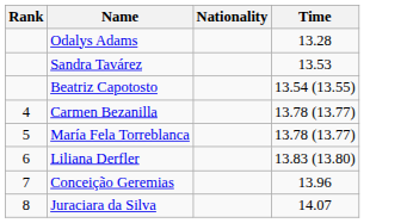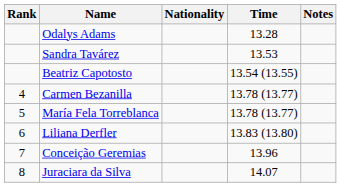 <table class="wikitable sortable" style="text-align:center">
 <tr>
 <th>Rank</th>
 <th>Name</th>
 <th>Nationality</th>
 <th>Time</th>
+<th>Notes</th>
 </tr>
 <tr>
 <td align=center></td>
 <td align=left><a href='#'>Odalys Adams</a></td>
 <td align=left></td>
 <td>13.28</td>
+<td></td>
 </tr>
 <tr>
 <td align=center></td>
 <td align=left><a href='#'>Sandra Tavárez</a></td>
 <td align=left></td>
 <td>13.53</td>
+<td></td>
 </tr>
 <tr>
 <td align=center></td>
 <td align=left><a href='#'>Beatriz Capotosto</a></td>
 <td align=left></td>
 <td>13.54 (13.55)</td>
+<td></td>
 </tr>
 <tr>
 <td align=center>4</td>
 <td align=left><a href='#'>Carmen Bezanilla</a></td>
 <td align=left></td>
 <td>13.78 (13.77)</td>
+<td></td>
 </tr>
 <tr>
 <td align=center>5</td>
 <td align=left><a href='#'>María Fela Torreblanca</a></td>
 <td align=left></td>
 <td>13.78 (13.77)</td>
+<td></td>
 </tr>
 <tr>
 <td align=center>6</td>
 <td align=left><a href='#'>Liliana Derfler</a></td>
 <td align=left></td>
 <td>13.83 (13.80)</td>
+<td></td>
 </tr>
 <tr>
 <td align=center>7</td>
 <td align=left><a href='#'>Conceição Geremias</a></td>
 <td align=left></td>
 <td>13.96</td>
+<td></td>
 </tr>
 <tr>
 <td align=center>8</td>
 <td align=left><a href='#'>Juraciara da Silva</a></td>
 <td align=left></td>
 <td>14.07</td>
+<td></td>
 </tr>
 </table>
